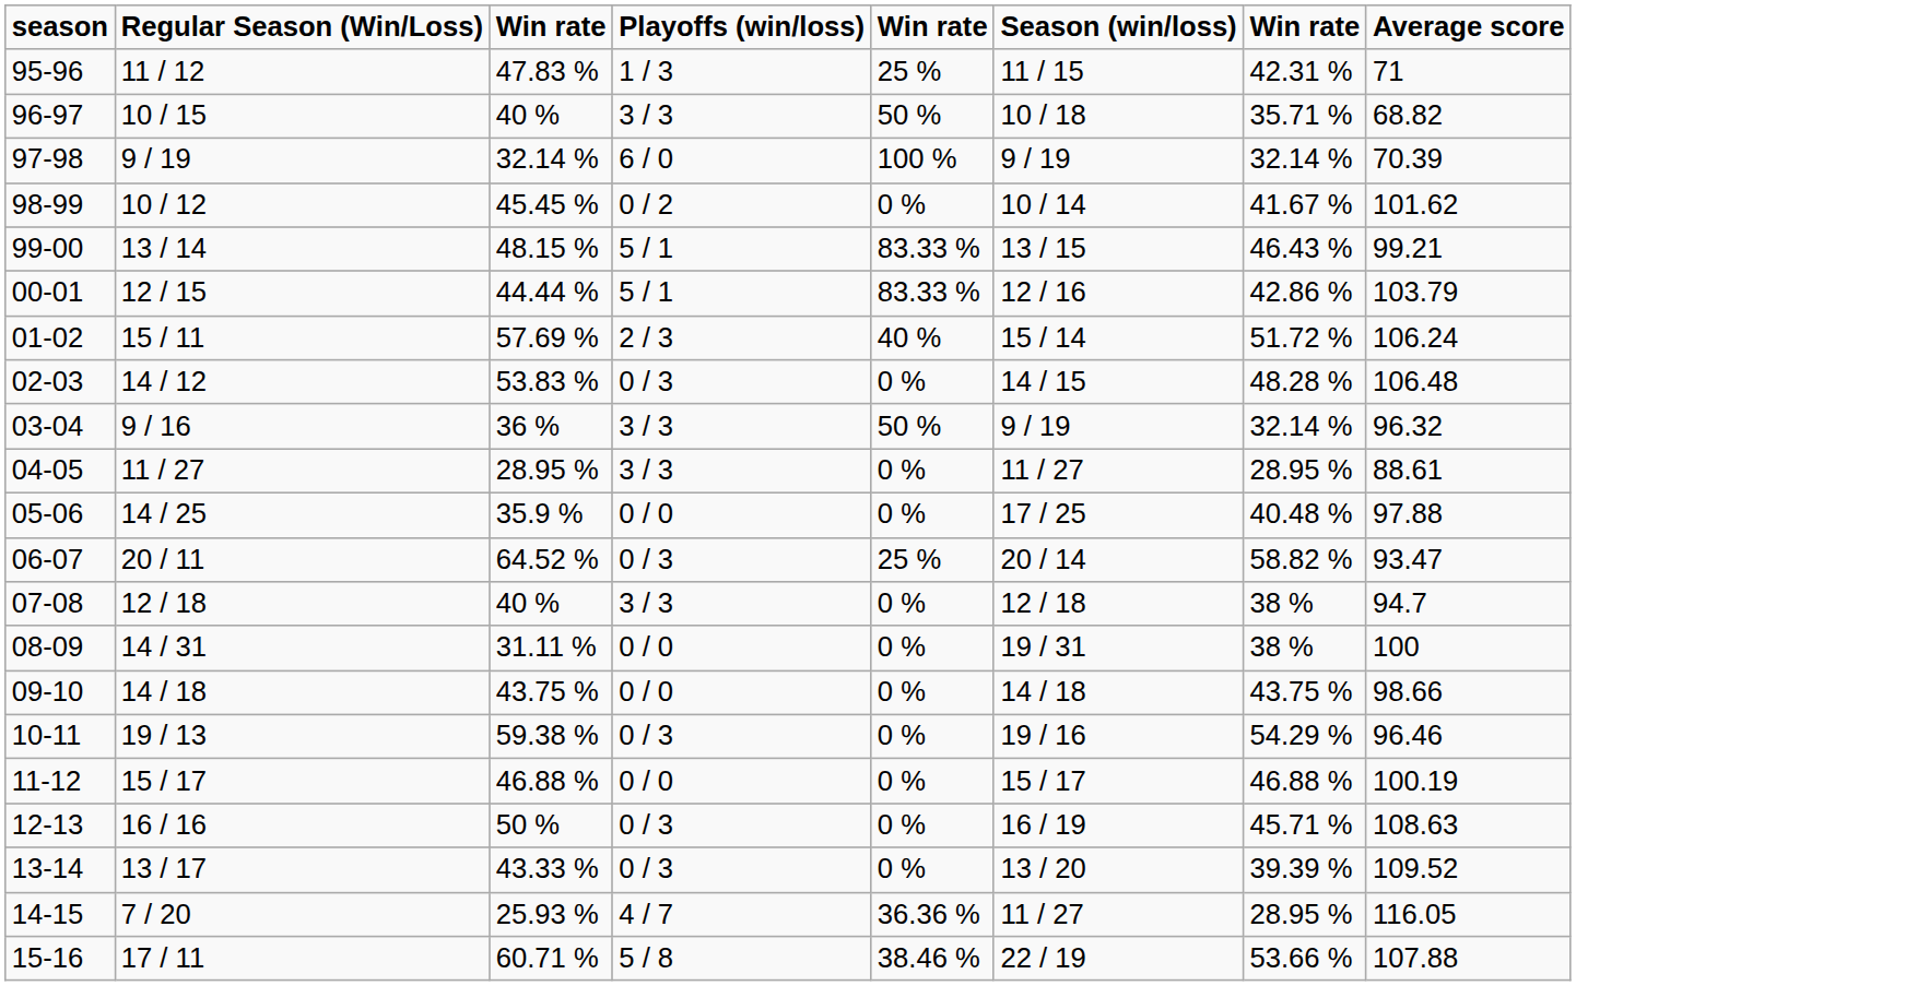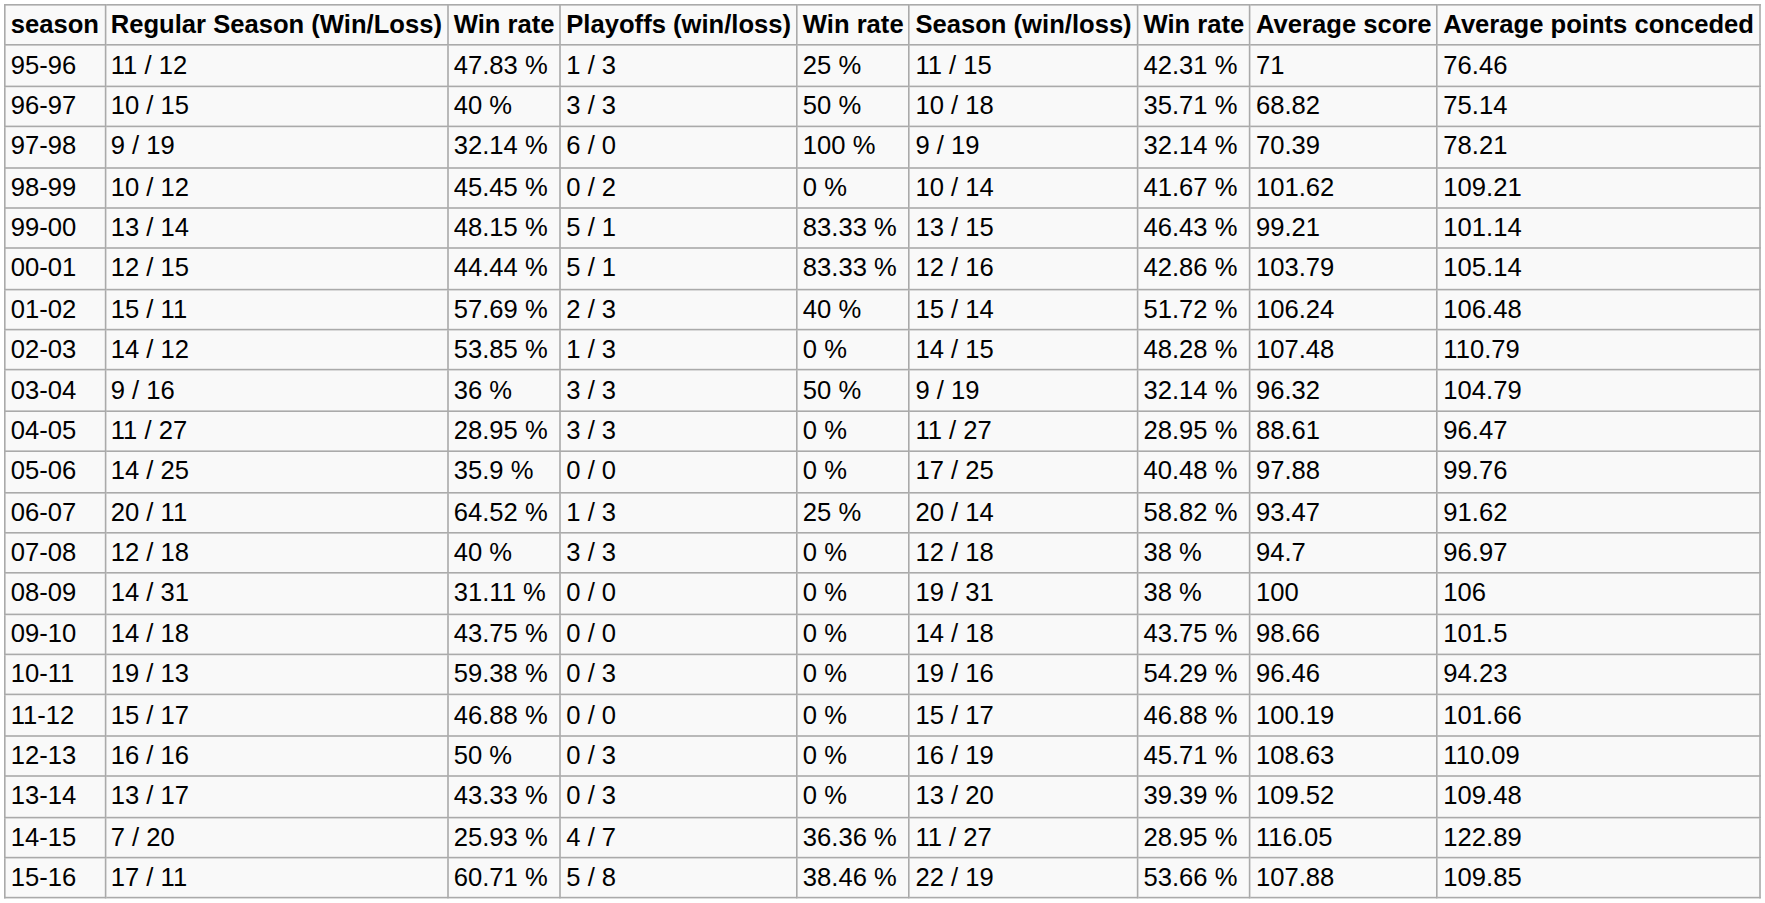 <table class="wikitable">
 <tr>
 <td><strong>season</strong></td>
 <td><strong>Regular Season (Win/Loss)</strong></td>
 <td><strong>Win rate</strong></td>
 <td><strong>Playoffs (win/loss)</strong></td>
 <td><strong>Win rate</strong></td>
 <td><strong>Season (win/loss)</strong></td>
 <td><strong>Win rate</strong></td>
 <td><strong>Average score</strong></td>
+<td><strong>Average points conceded</strong></td>
 </tr>
 <tr>
 <td>95-96</td>
 <td>11 / 12</td>
 <td>47.83 %</td>
 <td>1 / 3</td>
 <td>25 %</td>
 <td>11 / 15</td>
 <td>42.31 %</td>
 <td>71</td>
+<td>76.46</td>
 </tr>
 <tr>
 <td>96-97</td>
 <td>10 / 15</td>
 <td>40 %</td>
 <td>3 / 3</td>
 <td>50 %</td>
 <td>10 / 18</td>
 <td>35.71 %</td>
 <td>68.82</td>
+<td>75.14</td>
 </tr>
 <tr>
 <td>97-98</td>
 <td>9 / 19</td>
 <td>32.14 %</td>
 <td>6 / 0</td>
 <td>100 %</td>
 <td>9 / 19</td>
 <td>32.14 %</td>
 <td>70.39</td>
+<td>78.21</td>
 </tr>
 <tr>
 <td>98-99</td>
 <td>10 / 12</td>
 <td>45.45 %</td>
 <td>0 / 2</td>
 <td>0 %</td>
 <td>10 / 14</td>
 <td>41.67 %</td>
 <td>101.62</td>
+<td>109.21</td>
 </tr>
 <tr>
 <td>99-00</td>
 <td>13 / 14</td>
 <td>48.15 %</td>
 <td>5 / 1</td>
 <td>83.33 %</td>
 <td>13 / 15</td>
 <td>46.43 %</td>
 <td>99.21</td>
+<td>101.14</td>
 </tr>
 <tr>
 <td>00-01</td>
 <td>12 / 15</td>
 <td>44.44 %</td>
 <td>5 / 1</td>
 <td>83.33 %</td>
 <td>12 / 16</td>
 <td>42.86 %</td>
 <td>103.79</td>
+<td>105.14</td>
 </tr>
 <tr>
 <td>01-02</td>
 <td>15 / 11</td>
 <td>57.69 %</td>
 <td>2 / 3</td>
 <td>40 %</td>
 <td>15 / 14</td>
 <td>51.72 %</td>
 <td>106.24</td>
+<td>106.48</td>
 </tr>
 <tr>
 <td>02-03</td>
 <td>14 / 12</td>
-<td>53.83 %</td>
-<td>0 / 3</td>
+<td>53.85 %</td>
+<td>1 / 3</td>
 <td>0 %</td>
 <td>14 / 15</td>
 <td>48.28 %</td>
-<td>106.48</td>
+<td>107.48</td>
+<td>110.79</td>
 </tr>
 <tr>
 <td>03-04</td>
 <td>9 / 16</td>
 <td>36 %</td>
 <td>3 / 3</td>
 <td>50 %</td>
 <td>9 / 19</td>
 <td>32.14 %</td>
 <td>96.32</td>
+<td>104.79</td>
 </tr>
 <tr>
 <td>04-05</td>
 <td>11 / 27</td>
 <td>28.95 %</td>
 <td>3 / 3</td>
 <td>0 %</td>
 <td>11 / 27</td>
 <td>28.95 %</td>
 <td>88.61</td>
+<td>96.47</td>
 </tr>
 <tr>
 <td>05-06</td>
 <td>14 / 25</td>
 <td>35.9 %</td>
 <td>0 / 0</td>
 <td>0 %</td>
 <td>17 / 25</td>
 <td>40.48 %</td>
 <td>97.88</td>
+<td>99.76</td>
 </tr>
 <tr>
 <td>06-07</td>
 <td>20 / 11</td>
 <td>64.52 %</td>
-<td>0 / 3</td>
+<td>1 / 3</td>
 <td>25 %</td>
 <td>20 / 14</td>
 <td>58.82 %</td>
 <td>93.47</td>
+<td>91.62</td>
 </tr>
 <tr>
 <td>07-08</td>
 <td>12 / 18</td>
 <td>40 %</td>
 <td>3 / 3</td>
 <td>0 %</td>
 <td>12 / 18</td>
 <td>38 %</td>
 <td>94.7</td>
+<td>96.97</td>
 </tr>
 <tr>
 <td>08-09</td>
 <td>14 / 31</td>
 <td>31.11 %</td>
 <td>0 / 0</td>
 <td>0 %</td>
 <td>19 / 31</td>
 <td>38 %</td>
 <td>100</td>
+<td>106</td>
 </tr>
 <tr>
 <td>09-10</td>
 <td>14 / 18</td>
 <td>43.75 %</td>
 <td>0 / 0</td>
 <td>0 %</td>
 <td>14 / 18</td>
 <td>43.75 %</td>
 <td>98.66</td>
+<td>101.5</td>
 </tr>
 <tr>
 <td>10-11</td>
 <td>19 / 13</td>
 <td>59.38 %</td>
 <td>0 / 3</td>
 <td>0 %</td>
 <td>19 / 16</td>
 <td>54.29 %</td>
 <td>96.46</td>
+<td>94.23</td>
 </tr>
 <tr>
 <td>11-12</td>
 <td>15 / 17</td>
 <td>46.88 %</td>
 <td>0 / 0</td>
 <td>0 %</td>
 <td>15 / 17</td>
 <td>46.88 %</td>
 <td>100.19</td>
+<td>101.66</td>
 </tr>
 <tr>
 <td>12-13</td>
 <td>16 / 16</td>
 <td>50 %</td>
 <td>0 / 3</td>
 <td>0 %</td>
 <td>16 / 19</td>
 <td>45.71 %</td>
 <td>108.63</td>
+<td>110.09</td>
 </tr>
 <tr>
 <td>13-14</td>
 <td>13 / 17</td>
 <td>43.33 %</td>
 <td>0 / 3</td>
 <td>0 %</td>
 <td>13 / 20</td>
 <td>39.39 %</td>
 <td>109.52</td>
+<td>109.48</td>
 </tr>
 <tr>
 <td>14-15</td>
 <td>7 / 20</td>
 <td>25.93 %</td>
 <td>4 / 7</td>
 <td>36.36 %</td>
 <td>11 / 27</td>
 <td>28.95 %</td>
 <td>116.05</td>
+<td>122.89</td>
 </tr>
 <tr>
 <td>15-16</td>
 <td>17 / 11</td>
 <td>60.71 %</td>
 <td>5 / 8</td>
 <td>38.46 %</td>
 <td>22 / 19</td>
 <td>53.66 %</td>
 <td>107.88</td>
+<td>109.85</td>
 </tr>
 </table>
